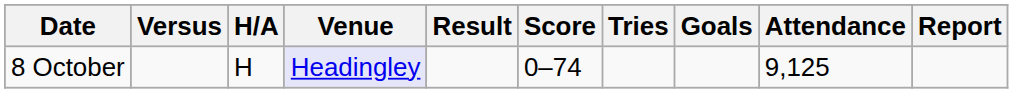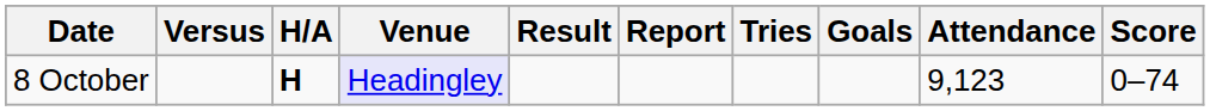 <table class="wikitable defaultleft col3center col6center col9right" style="font-size:90%;">
 <tr>
 <th>Date</th>
 <th>Versus</th>
 <th>H/A</th>
 <th>Venue</th>
 <th>Result</th>
-<th>Score</th>
+<th>Report</th>
 <th>Tries</th>
 <th>Goals</th>
 <th>Attendance</th>
-<th>Report</th>
+<th>Score</th>
 </tr>
 <tr>
 <td>8 October</td>
 <td></td>
-<td>H</td>
+<td><strong>H</strong></td>
 <td style="background: lavender;"><a href='#'>Headingley</a></td>
 <td></td>
-<td>0–74</td>
 <td></td>
 <td></td>
-<td>9,125</td>
 <td></td>
+<td>9,123</td>
+<td>0–74</td>
 </tr>
 </table>
